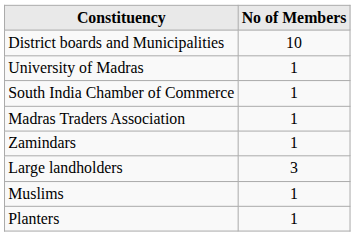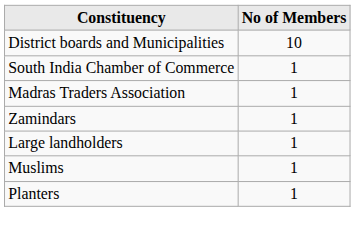 <table class="wikitable" style="float:right; margin-left:1em">
 <tr>
 <th style="background-color:#E9E9E9" align=center valign=top>Constituency</th>
 <th style="background-color:#E9E9E9" align=center>No of Members</th>
 </tr>
 <tr>
 <td align=left>District boards and Municipalities</td>
 <td align=center>10</td>
-</tr>
-<tr>
-<td align=left>University of Madras</td>
-<td align=center>1</td>
 </tr>
 <tr>
 <td align=left>South India Chamber of Commerce</td>
 <td align=center>1</td>
 </tr>
 <tr>
 <td align=left>Madras Traders Association</td>
 <td align=center>1</td>
 </tr>
 <tr>
 <td align=left>Zamindars</td>
 <td align=center>1</td>
 </tr>
 <tr>
 <td align=left>Large landholders</td>
-<td align=center>3</td>
+<td align=center>1</td>
 </tr>
 <tr>
 <td align=left>Muslims</td>
 <td align=center>1</td>
 </tr>
 <tr>
 <td align=left>Planters</td>
 <td align=center>1</td>
 </tr>
 </table>
